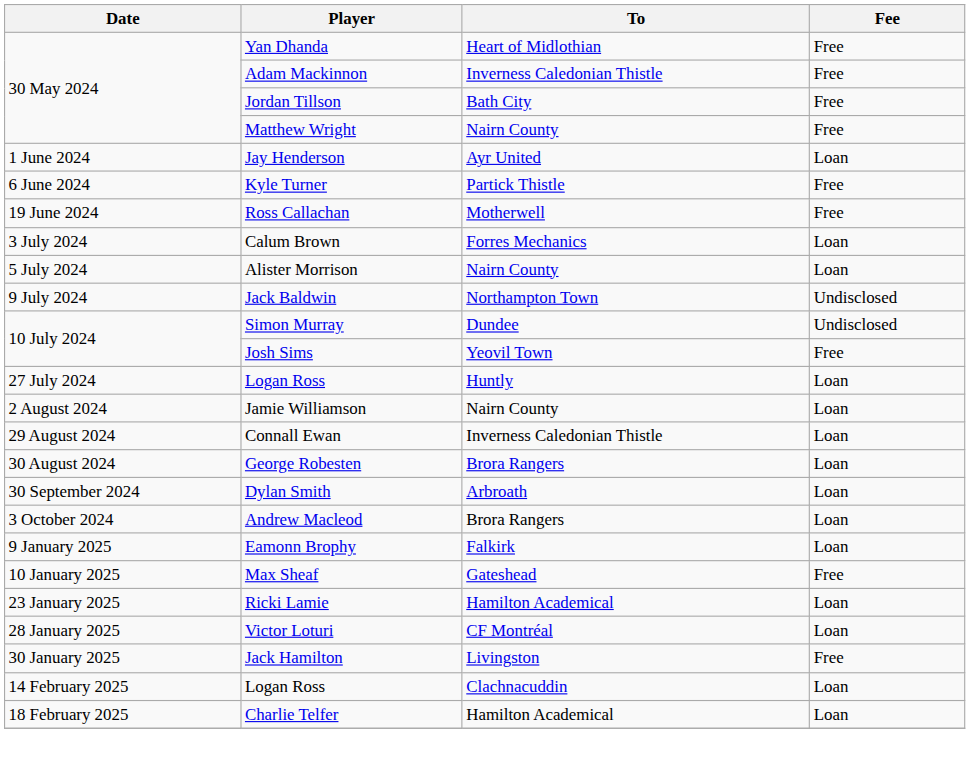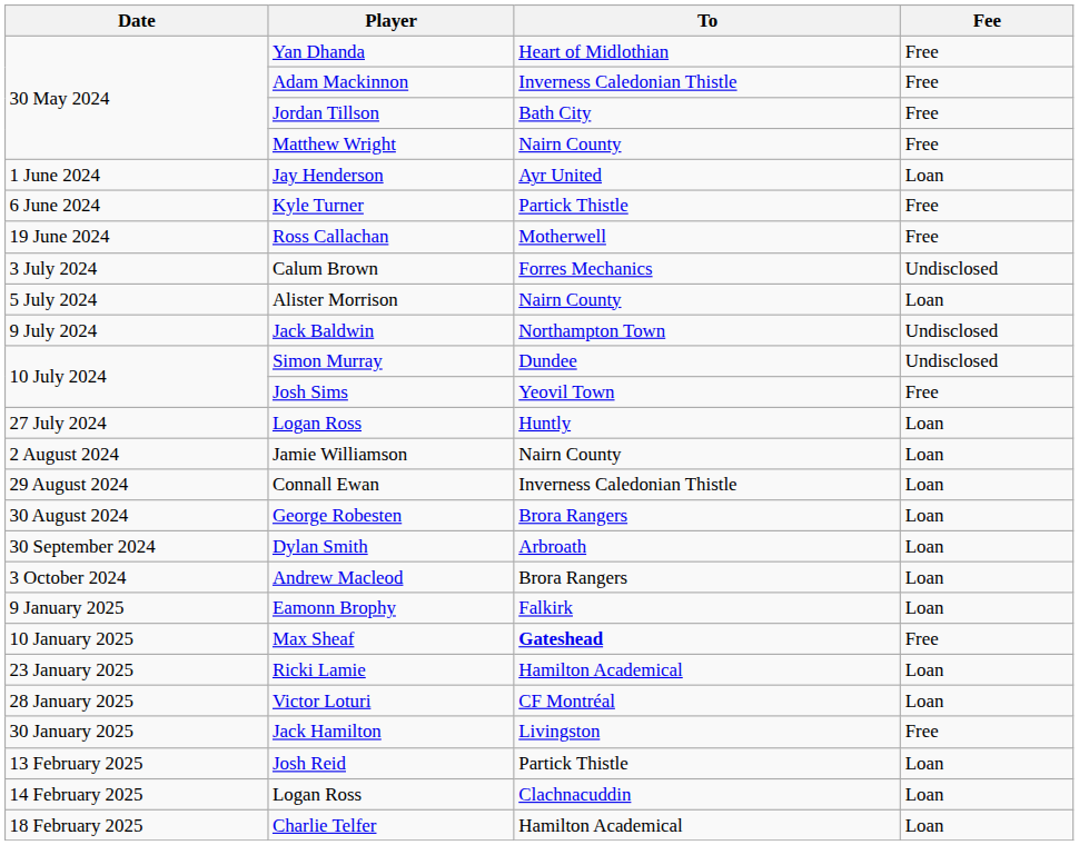 <table class="wikitable" style="text-align:center; font-size:95%;width:98%; text-align:left">
 <tr>
 <th><strong>Date</strong></th>
 <th><strong>Player</strong></th>
 <th><strong>To</strong></th>
 <th><strong>Fee</strong></th>
 </tr>
 <tr>
 <td rowspan=4>30 May 2024</td>
 <td> <a href='#'>Yan Dhanda</a></td>
 <td> <a href='#'>Heart of Midlothian</a></td>
 <td>Free</td>
 </tr>
 <tr>
 <td> <a href='#'>Adam Mackinnon</a></td>
 <td> <a href='#'>Inverness Caledonian Thistle</a></td>
 <td>Free</td>
 </tr>
 <tr>
 <td> <a href='#'>Jordan Tillson</a></td>
 <td> <a href='#'>Bath City</a></td>
 <td>Free</td>
 </tr>
 <tr>
 <td> <a href='#'>Matthew Wright</a></td>
 <td> <a href='#'>Nairn County</a></td>
 <td>Free</td>
 </tr>
 <tr>
 <td>1 June 2024</td>
 <td> <a href='#'>Jay Henderson</a></td>
 <td> <a href='#'>Ayr United</a></td>
 <td>Loan</td>
 </tr>
 <tr>
 <td>6 June 2024</td>
 <td> <a href='#'>Kyle Turner</a></td>
 <td> <a href='#'>Partick Thistle</a></td>
 <td>Free</td>
 </tr>
 <tr>
 <td>19 June 2024</td>
 <td> <a href='#'>Ross Callachan</a></td>
 <td> <a href='#'>Motherwell</a></td>
 <td>Free</td>
 </tr>
 <tr>
 <td>3 July 2024</td>
 <td> Calum Brown</td>
 <td> <a href='#'>Forres Mechanics</a></td>
-<td>Loan</td>
+<td>Undisclosed</td>
 </tr>
 <tr>
 <td>5 July 2024</td>
 <td> Alister Morrison</td>
 <td> <a href='#'>Nairn County</a></td>
 <td>Loan</td>
 </tr>
 <tr>
 <td>9 July 2024</td>
 <td> <a href='#'>Jack Baldwin</a></td>
 <td> <a href='#'>Northampton Town</a></td>
 <td>Undisclosed</td>
 </tr>
 <tr>
 <td rowspan=2>10 July 2024</td>
 <td> <a href='#'>Simon Murray</a></td>
 <td> <a href='#'>Dundee</a></td>
 <td>Undisclosed</td>
 </tr>
 <tr>
 <td> <a href='#'>Josh Sims</a></td>
 <td> <a href='#'>Yeovil Town</a></td>
 <td>Free</td>
 </tr>
 <tr>
 <td>27 July 2024</td>
 <td> <a href='#'>Logan Ross</a></td>
 <td> <a href='#'>Huntly</a></td>
 <td>Loan</td>
 </tr>
 <tr>
 <td>2 August 2024</td>
 <td> Jamie Williamson</td>
 <td> Nairn County</td>
 <td>Loan</td>
 </tr>
 <tr>
 <td>29 August 2024</td>
 <td> Connall Ewan</td>
 <td> Inverness Caledonian Thistle</td>
 <td>Loan</td>
 </tr>
 <tr>
 <td>30 August 2024</td>
 <td> <a href='#'>George Robesten</a></td>
 <td> <a href='#'>Brora Rangers</a></td>
 <td>Loan</td>
 </tr>
 <tr>
 <td>30 September 2024</td>
 <td> <a href='#'>Dylan Smith</a></td>
 <td> <a href='#'>Arbroath</a></td>
 <td>Loan</td>
 </tr>
 <tr>
 <td>3 October 2024</td>
 <td> <a href='#'>Andrew Macleod</a></td>
 <td> Brora Rangers</td>
 <td>Loan</td>
 </tr>
 <tr>
 <td>9 January 2025</td>
 <td> <a href='#'>Eamonn Brophy</a></td>
 <td> <a href='#'>Falkirk</a></td>
 <td>Loan</td>
 </tr>
 <tr>
 <td>10 January 2025</td>
 <td> <a href='#'>Max Sheaf</a></td>
-<td> <a href='#'>Gateshead</a></td>
+<td><strong> <a href='#'>Gateshead</a></strong></td>
 <td>Free</td>
 </tr>
 <tr>
 <td>23 January 2025</td>
 <td> <a href='#'>Ricki Lamie</a></td>
 <td> <a href='#'>Hamilton Academical</a></td>
 <td>Loan</td>
 </tr>
 <tr>
 <td>28 January 2025</td>
 <td> <a href='#'>Victor Loturi</a></td>
 <td> <a href='#'>CF Montréal</a></td>
 <td>Loan</td>
 </tr>
 <tr>
 <td>30 January 2025</td>
 <td> <a href='#'>Jack Hamilton</a></td>
 <td> <a href='#'>Livingston</a></td>
 <td>Free</td>
 </tr>
 <tr>
+<td>13 February 2025</td>
+<td> <a href='#'>Josh Reid</a></td>
+<td> Partick Thistle</td>
+<td>Loan</td>
+</tr>
+<tr>
 <td>14 February 2025</td>
 <td> Logan Ross</td>
 <td> <a href='#'>Clachnacuddin</a></td>
 <td>Loan</td>
 </tr>
 <tr>
 <td>18 February 2025</td>
 <td> <a href='#'>Charlie Telfer</a></td>
 <td> Hamilton Academical</td>
 <td>Loan</td>
 </tr>
 <tr>
 </tr>
 </table>
